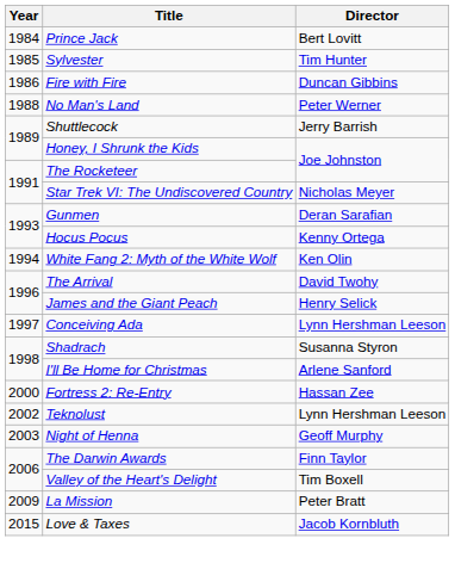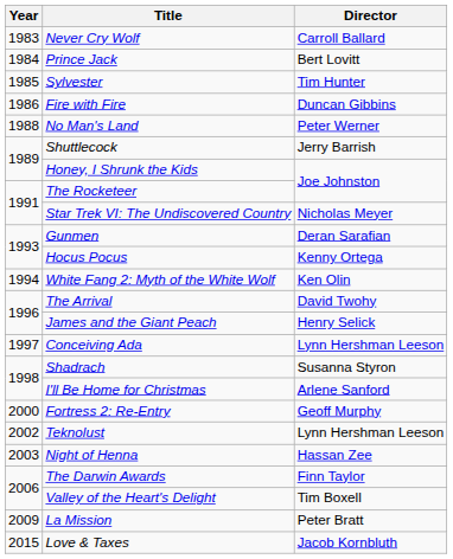 <table class="wikitable">
 <tr>
 <th>Year</th>
 <th>Title</th>
 <th>Director</th>
+</tr>
+<tr>
+<td>1983</td>
+<td><em><a href='#'>Never Cry Wolf</a></em></td>
+<td><a href='#'>Carroll Ballard</a></td>
 </tr>
 <tr>
 <td>1984</td>
 <td><em><a href='#'>Prince Jack</a></em></td>
 <td>Bert Lovitt</td>
 </tr>
 <tr>
 <td>1985</td>
 <td><em><a href='#'>Sylvester</a></em></td>
 <td><a href='#'>Tim Hunter</a></td>
 </tr>
 <tr>
 <td>1986</td>
 <td><em><a href='#'>Fire with Fire</a></em></td>
 <td><a href='#'>Duncan Gibbins</a></td>
 </tr>
 <tr>
 <td>1988</td>
 <td><em><a href='#'>No Man's Land</a></em></td>
 <td><a href='#'>Peter Werner</a></td>
 </tr>
 <tr>
 <td rowspan=2>1989</td>
 <td><em>Shuttlecock</em></td>
 <td>Jerry Barrish</td>
 </tr>
 <tr>
 <td><em><a href='#'>Honey, I Shrunk the Kids</a></em></td>
 <td rowspan=2><a href='#'>Joe Johnston</a></td>
 </tr>
 <tr>
 <td rowspan=2>1991</td>
 <td><em><a href='#'>The Rocketeer</a></em></td>
 </tr>
 <tr>
 <td><em><a href='#'>Star Trek VI: The Undiscovered Country</a></em></td>
 <td><a href='#'>Nicholas Meyer</a></td>
 </tr>
 <tr>
 <td rowspan=2>1993</td>
 <td><em><a href='#'>Gunmen</a></em></td>
 <td><a href='#'>Deran Sarafian</a></td>
 </tr>
 <tr>
 <td><em><a href='#'>Hocus Pocus</a></em></td>
 <td><a href='#'>Kenny Ortega</a></td>
 </tr>
 <tr>
 <td>1994</td>
 <td><em><a href='#'>White Fang 2: Myth of the White Wolf</a></em></td>
 <td><a href='#'>Ken Olin</a></td>
 </tr>
 <tr>
 <td rowspan=2>1996</td>
 <td><em><a href='#'>The Arrival</a></em></td>
 <td><a href='#'>David Twohy</a></td>
 </tr>
 <tr>
 <td><em><a href='#'>James and the Giant Peach</a></em></td>
 <td><a href='#'>Henry Selick</a></td>
 </tr>
 <tr>
 <td>1997</td>
 <td><em><a href='#'>Conceiving Ada</a></em></td>
 <td><a href='#'>Lynn Hershman Leeson</a></td>
 </tr>
 <tr>
 <td rowspan=2>1998</td>
 <td><em><a href='#'>Shadrach</a></em></td>
 <td>Susanna Styron</td>
 </tr>
 <tr>
 <td><em><a href='#'>I'll Be Home for Christmas</a></em></td>
 <td><a href='#'>Arlene Sanford</a></td>
 </tr>
 <tr>
 <td>2000</td>
 <td><em><a href='#'>Fortress 2: Re-Entry</a></em></td>
-<td><a href='#'>Hassan Zee</a></td>
+<td><a href='#'>Geoff Murphy</a></td>
 </tr>
 <tr>
 <td>2002</td>
 <td><em><a href='#'>Teknolust</a></em></td>
 <td>Lynn Hershman Leeson</td>
 </tr>
 <tr>
 <td>2003</td>
 <td><em><a href='#'>Night of Henna</a></em></td>
-<td><a href='#'>Geoff Murphy</a></td>
+<td><a href='#'>Hassan Zee</a></td>
 </tr>
 <tr>
 <td rowspan=2>2006</td>
 <td><em><a href='#'>The Darwin Awards</a></em></td>
 <td><a href='#'>Finn Taylor</a></td>
 </tr>
 <tr>
 <td><em><a href='#'>Valley of the Heart's Delight</a></em></td>
 <td>Tim Boxell</td>
 </tr>
 <tr>
 <td>2009</td>
 <td><em><a href='#'>La Mission</a></em></td>
 <td>Peter Bratt</td>
 </tr>
 <tr>
 <td>2015</td>
 <td><em>Love & Taxes</em></td>
 <td><a href='#'>Jacob Kornbluth</a></td>
 </tr>
 </table>
